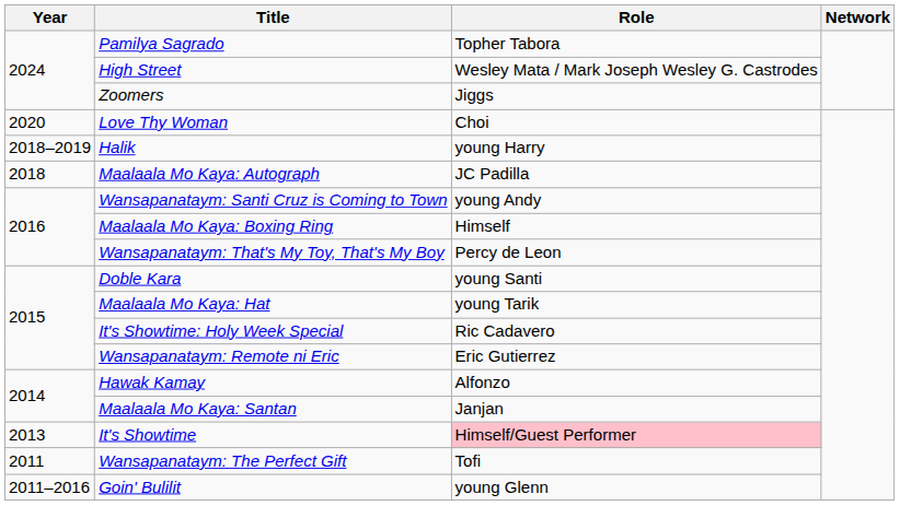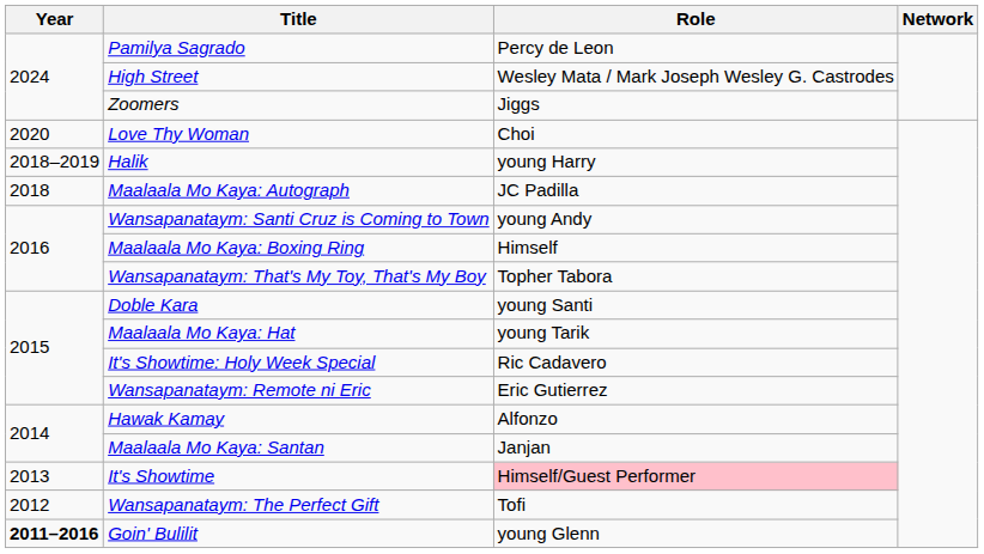 <table class="wikitable sortable">
 <tr>
 <th>Year</th>
 <th>Title</th>
 <th>Role</th>
 <th>Network</th>
 </tr>
 <tr>
 <td rowspan="3">2024</td>
 <td><em><a href='#'>Pamilya Sagrado</a></em></td>
-<td>Topher Tabora</td>
+<td>Percy de Leon</td>
 <td rowspan="3"></td>
 </tr>
 <tr>
 <td><em><a href='#'>High Street</a></em></td>
 <td>Wesley Mata / Mark Joseph Wesley G. Castrodes</td>
 </tr>
 <tr>
 <td><em>Zoomers</em></td>
 <td>Jiggs</td>
 </tr>
 <tr>
 <td>2020</td>
 <td><em><a href='#'>Love Thy Woman</a></em></td>
 <td>Choi</td>
 <td rowspan="15"></td>
 </tr>
 <tr>
 <td>2018–2019</td>
 <td><em><a href='#'>Halik</a></em></td>
 <td>young Harry</td>
 </tr>
 <tr>
 <td>2018</td>
 <td><em><a href='#'>Maalaala Mo Kaya: Autograph</a></em></td>
 <td>JC Padilla</td>
 </tr>
 <tr>
 <td rowspan="3">2016</td>
 <td><em><a href='#'>Wansapanataym: Santi Cruz is Coming to Town</a></em></td>
 <td>young Andy</td>
 </tr>
 <tr>
 <td><em><a href='#'>Maalaala Mo Kaya: Boxing Ring</a></em></td>
 <td>Himself</td>
 </tr>
 <tr>
 <td><em><a href='#'>Wansapanataym: That's My Toy, That's My Boy</a></em></td>
-<td>Percy de Leon</td>
+<td>Topher Tabora</td>
 </tr>
 <tr>
 <td rowspan="4">2015</td>
 <td><em><a href='#'>Doble Kara</a></em></td>
 <td>young Santi</td>
 </tr>
 <tr>
 <td><em><a href='#'>Maalaala Mo Kaya: Hat</a></em></td>
 <td>young Tarik</td>
 </tr>
 <tr>
 <td><em><a href='#'>It's Showtime: Holy Week Special</a></em></td>
 <td>Ric Cadavero</td>
 </tr>
 <tr>
 <td><em><a href='#'>Wansapanataym: Remote ni Eric</a></em></td>
 <td>Eric Gutierrez</td>
 </tr>
 <tr>
 <td rowspan="2">2014</td>
 <td><em><a href='#'>Hawak Kamay</a></em></td>
 <td>Alfonzo</td>
 </tr>
 <tr>
 <td><em><a href='#'>Maalaala Mo Kaya: Santan</a></em></td>
 <td>Janjan</td>
 </tr>
 <tr>
 <td>2013</td>
 <td><em><a href='#'>It's Showtime</a></em></td>
 <td style="background: pink;">Himself/Guest Performer</td>
 </tr>
 <tr>
-<td>2011</td>
+<td>2012</td>
 <td><em><a href='#'>Wansapanataym: The Perfect Gift</a></em></td>
 <td>Tofi</td>
 </tr>
 <tr>
-<td>2011–2016</td>
+<td><strong>2011–2016</strong></td>
 <td><em><a href='#'>Goin' Bulilit</a></em></td>
 <td>young Glenn</td>
 </tr>
 </table>
